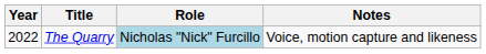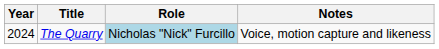 <table class="wikitable sortable">
 <tr>
 <th>Year</th>
 <th>Title</th>
 <th>Role</th>
 <th>Notes</th>
 </tr>
 <tr>
-<td>2022</td>
+<td>2024</td>
 <td><em><a href='#'>The Quarry</a></em></td>
 <td style="background: lightblue;">Nicholas "Nick" Furcillo</td>
 <td>Voice, motion capture and likeness</td>
 </tr>
 </table>
